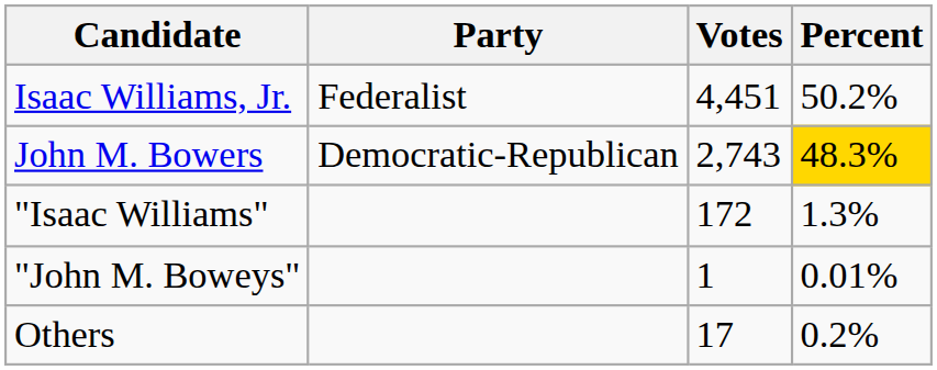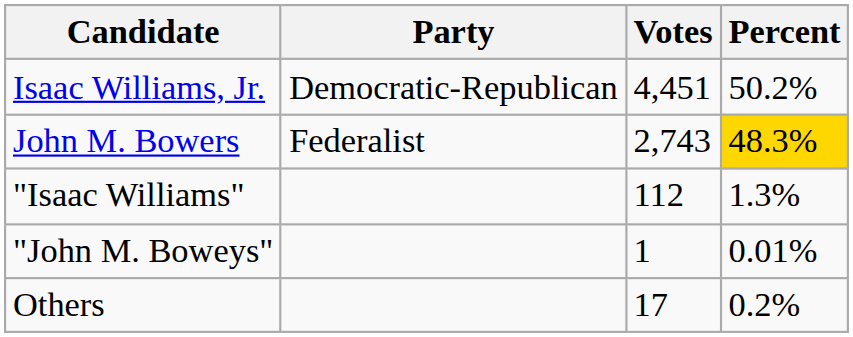 <table class=wikitable>
 <tr>
 <th>Candidate</th>
 <th>Party</th>
 <th>Votes</th>
 <th>Percent</th>
 </tr>
 <tr>
 <td><a href='#'>Isaac Williams, Jr.</a></td>
-<td>Federalist</td>
+<td>Democratic-Republican</td>
 <td>4,451</td>
 <td>50.2%</td>
 </tr>
 <tr>
 <td><a href='#'>John M. Bowers</a></td>
-<td>Democratic-Republican</td>
+<td>Federalist</td>
 <td>2,743</td>
 <td style="background: gold;">48.3%</td>
 </tr>
 <tr>
 <td>"Isaac Williams"</td>
 <td></td>
-<td>172</td>
+<td>112</td>
 <td>1.3%</td>
 </tr>
 <tr>
 <td>"John M. Boweys"</td>
 <td></td>
 <td>1</td>
 <td>0.01%</td>
 </tr>
 <tr>
 <td>Others</td>
 <td></td>
 <td>17</td>
 <td>0.2%</td>
 </tr>
 </table>
